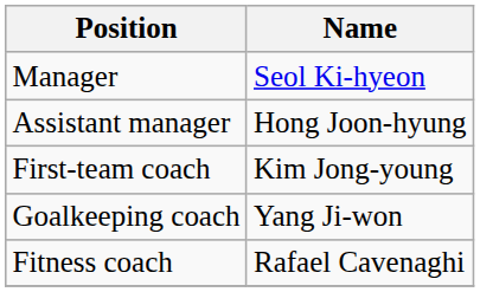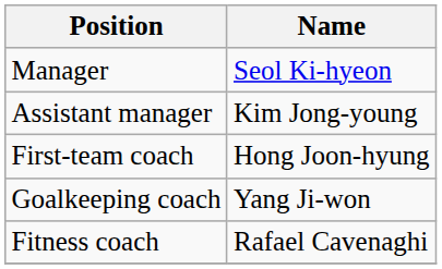 <table class="wikitable">
 <tr>
 <th>Position</th>
 <th>Name</th>
 </tr>
 <tr>
 <td>Manager</td>
 <td> <a href='#'>Seol Ki-hyeon</a></td>
 </tr>
 <tr>
 <td>Assistant manager</td>
-<td> Hong Joon-hyung</td>
+<td> Kim Jong-young</td>
 </tr>
 <tr>
 <td>First-team coach</td>
-<td> Kim Jong-young</td>
+<td> Hong Joon-hyung</td>
 </tr>
 <tr>
 <td>Goalkeeping coach</td>
 <td> Yang Ji-won</td>
 </tr>
 <tr>
 <td>Fitness coach</td>
 <td> Rafael Cavenaghi</td>
 </tr>
 <tr>
 </tr>
 </table>
